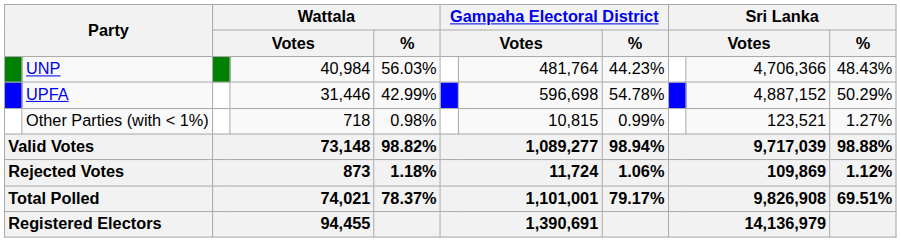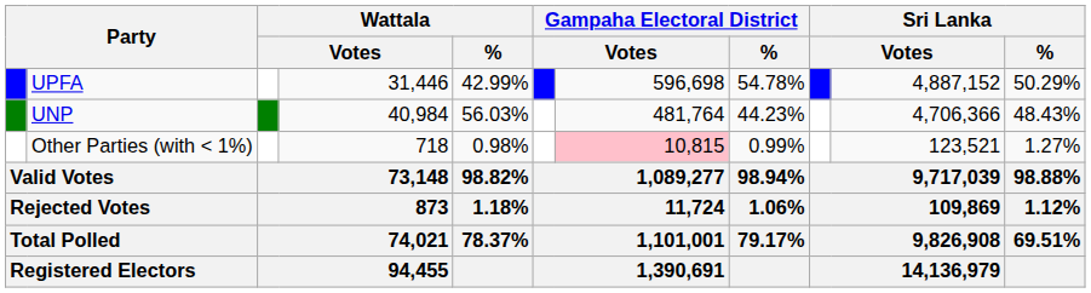 <table class="wikitable">
 <tr>
 <th colspan="2" width="144px"rowspan="2">Party</th>
 <th colspan="3" width="216px">Wattala</th>
 <th colspan="3" width="216px"><a href='#'>Gampaha Electoral District</a></th>
 <th colspan="3" width="216px">Sri Lanka</th>
 </tr>
 <tr>
 <th colspan="2" width="144px">Votes</th>
 <th>%</th>
 <th colspan="2" width="144px">Votes</th>
 <th>%</th>
 <th colspan="2" width="144px">Votes</th>
 <th>%</th>
 </tr>
 <tr>
+<td style="background-color:blue;" width="10px"></td>
+<td style="text-align:left;"><a href='#'>UPFA</a></td>
+<td style="background-color:white;" width="10px"></td>
+<td style="text-align:right;">31,446</td>
+<td style="text-align:right;">42.99%</td>
+<td style="background-color:blue;" width="10px"></td>
+<td style="text-align:right;">596,698</td>
+<td style="text-align:right;">54.78%</td>
+<td style="background-color:blue;" width="10px"></td>
+<td style="text-align:right;">4,887,152</td>
+<td style="text-align:right;">50.29%</td>
+</tr>
+<tr>
 <td style="background-color:green;" width="10px"></td>
 <td style="text-align:left;"><a href='#'>UNP</a></td>
 <td style="background-color:green;" width="10px"></td>
 <td style="text-align:right;">40,984</td>
 <td style="text-align:right;">56.03%</td>
 <td style="background-color:white;" width="10px"></td>
 <td style="text-align:right;">481,764</td>
 <td style="text-align:right;">44.23%</td>
 <td style="background-color:white;" width="10px"></td>
 <td style="text-align:right;">4,706,366</td>
 <td style="text-align:right;">48.43%</td>
 </tr>
 <tr>
-<td style="background-color:blue;" width="10px"></td>
-<td style="text-align:left;"><a href='#'>UPFA</a></td>
-<td style="background-color:white;" width="10px"></td>
-<td style="text-align:right;">31,446</td>
-<td style="text-align:right;">42.99%</td>
-<td style="background-color:blue;" width="10px"></td>
-<td style="text-align:right;">596,698</td>
-<td style="text-align:right;">54.78%</td>
-<td style="background-color:blue;" width="10px"></td>
-<td style="text-align:right;">4,887,152</td>
-<td style="text-align:right;">50.29%</td>
-</tr>
-<tr>
 <td style="background-color:white;" width="10px"></td>
 <td style="text-align:left;">Other Parties (with < 1%)</td>
 <td style="background-color:white;" width="10px"></td>
 <td style="text-align:right;">718</td>
 <td style="text-align:right;">0.98%</td>
 <td style="background-color:white;" width="10px"></td>
-<td style="text-align:right;">10,815</td>
+<td style="background: pink; text-align:right;">10,815</td>
 <td style="text-align:right;">0.99%</td>
 <td style="background-color:white;" width="10px"></td>
 <td style="text-align:right;">123,521</td>
 <td style="text-align:right;">1.27%</td>
 </tr>
 <tr>
 <th colspan="2" width="144px"style="text-align:left;">Valid Votes</th>
 <th style="text-align:right;"colspan="2" width="144px">73,148</th>
 <th style="text-align:right;">98.82%</th>
 <th style="text-align:right;"colspan="2" width="144px">1,089,277</th>
 <th style="text-align:right;">98.94%</th>
 <th style="text-align:right;"colspan="2" width="144px">9,717,039</th>
 <th style="text-align:right;">98.88%</th>
 </tr>
 <tr>
 <th colspan="2" width="144px"style="text-align:left;">Rejected Votes</th>
 <th style="text-align:right;"colspan="2" width="144px">873</th>
 <th style="text-align:right;">1.18%</th>
 <th style="text-align:right;"colspan="2" width="144px">11,724</th>
 <th style="text-align:right;">1.06%</th>
 <th style="text-align:right;"colspan="2" width="144px">109,869</th>
 <th style="text-align:right;">1.12%</th>
 </tr>
 <tr>
 <th colspan="2" width="144px"style="text-align:left;">Total Polled</th>
 <th style="text-align:right;"colspan="2" width="144px">74,021</th>
 <th style="text-align:right;">78.37%</th>
 <th style="text-align:right;"colspan="2" width="144px">1,101,001</th>
 <th style="text-align:right;">79.17%</th>
 <th style="text-align:right;"colspan="2" width="144px">9,826,908</th>
 <th style="text-align:right;">69.51%</th>
 </tr>
 <tr>
 <th colspan="2" width="144px"style="text-align:left;">Registered Electors</th>
 <th style="text-align:right;"colspan="2" width="144px">94,455</th>
 <th></th>
 <th style="text-align:right;"colspan="2" width="144px">1,390,691</th>
 <th></th>
 <th style="text-align:right;"colspan="2" width="144px">14,136,979</th>
 <th></th>
 </tr>
 </table>
